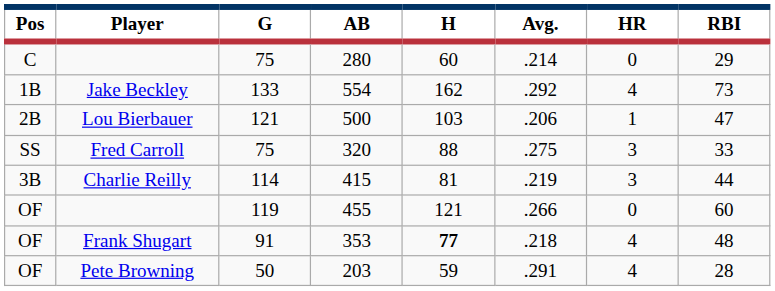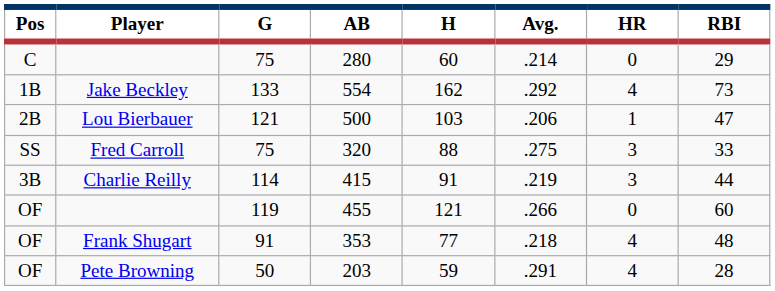 <table class="wikitable sortable">
 <tr>
 <th style="background:#FFFFFF; border-top:#023465 5px solid; border-bottom:#ba313c 5px solid;" width="5%">Pos</th>
 <th style="background:#FFFFFF; border-top:#023465 5px solid; border-bottom:#ba313c 5px solid;" width="16%">Player</th>
 <th style="background:#FFFFFF; border-top:#023465 5px solid; border-bottom:#ba313c 5px solid;" width="9%">G</th>
 <th style="background:#FFFFFF; border-top:#023465 5px solid; border-bottom:#ba313c 5px solid;" width="9%">AB</th>
 <th style="background:#FFFFFF; border-top:#023465 5px solid; border-bottom:#ba313c 5px solid;" width="9%">H</th>
 <th style="background:#FFFFFF; border-top:#023465 5px solid; border-bottom:#ba313c 5px solid;" width="9%">Avg.</th>
 <th style="background:#FFFFFF; border-top:#023465 5px solid; border-bottom:#ba313c 5px solid;" width="9%">HR</th>
 <th style="background:#FFFFFF; border-top:#023465 5px solid; border-bottom:#ba313c 5px solid;" width="9%">RBI</th>
 </tr>
 <tr align="center">
 <td>C</td>
 <td></td>
 <td>75</td>
 <td>280</td>
 <td>60</td>
 <td>.214</td>
 <td>0</td>
 <td>29</td>
 </tr>
 <tr align="center">
 <td>1B</td>
 <td><a href='#'>Jake Beckley</a></td>
 <td>133</td>
 <td>554</td>
 <td>162</td>
 <td>.292</td>
 <td>4</td>
 <td>73</td>
 </tr>
 <tr align=center>
 <td>2B</td>
 <td><a href='#'>Lou Bierbauer</a></td>
 <td>121</td>
 <td>500</td>
 <td>103</td>
 <td>.206</td>
 <td>1</td>
 <td>47</td>
 </tr>
 <tr align=center>
 <td>SS</td>
 <td><a href='#'>Fred Carroll</a></td>
 <td>75</td>
 <td>320</td>
 <td>88</td>
 <td>.275</td>
 <td>3</td>
 <td>33</td>
 </tr>
 <tr align=center>
 <td>3B</td>
 <td><a href='#'>Charlie Reilly</a></td>
 <td>114</td>
 <td>415</td>
-<td>81</td>
+<td>91</td>
 <td>.219</td>
 <td>3</td>
 <td>44</td>
 </tr>
 <tr align=center>
 <td>OF</td>
 <td></td>
 <td>119</td>
 <td>455</td>
 <td>121</td>
 <td>.266</td>
 <td>0</td>
 <td>60</td>
 </tr>
 <tr align="center">
 <td>OF</td>
 <td><a href='#'>Frank Shugart</a></td>
 <td>91</td>
 <td>353</td>
-<td><strong>77</strong></td>
+<td>77</td>
 <td>.218</td>
 <td>4</td>
 <td>48</td>
 </tr>
 <tr align=center>
 <td>OF</td>
 <td><a href='#'>Pete Browning</a></td>
 <td>50</td>
 <td>203</td>
 <td>59</td>
 <td>.291</td>
 <td>4</td>
 <td>28</td>
 </tr>
 </table>
